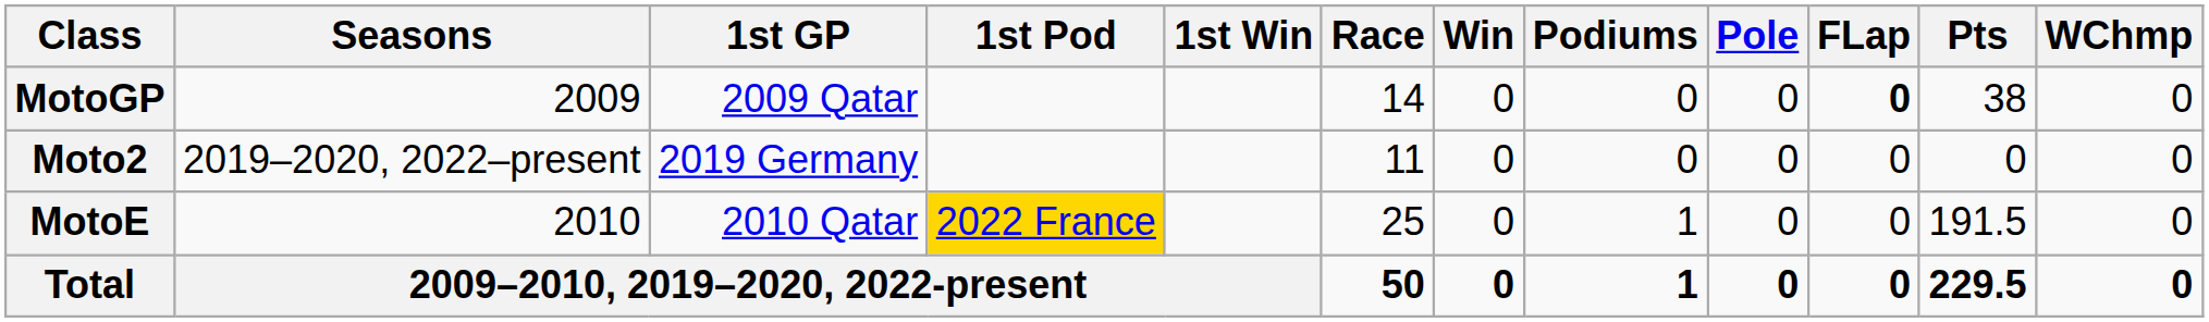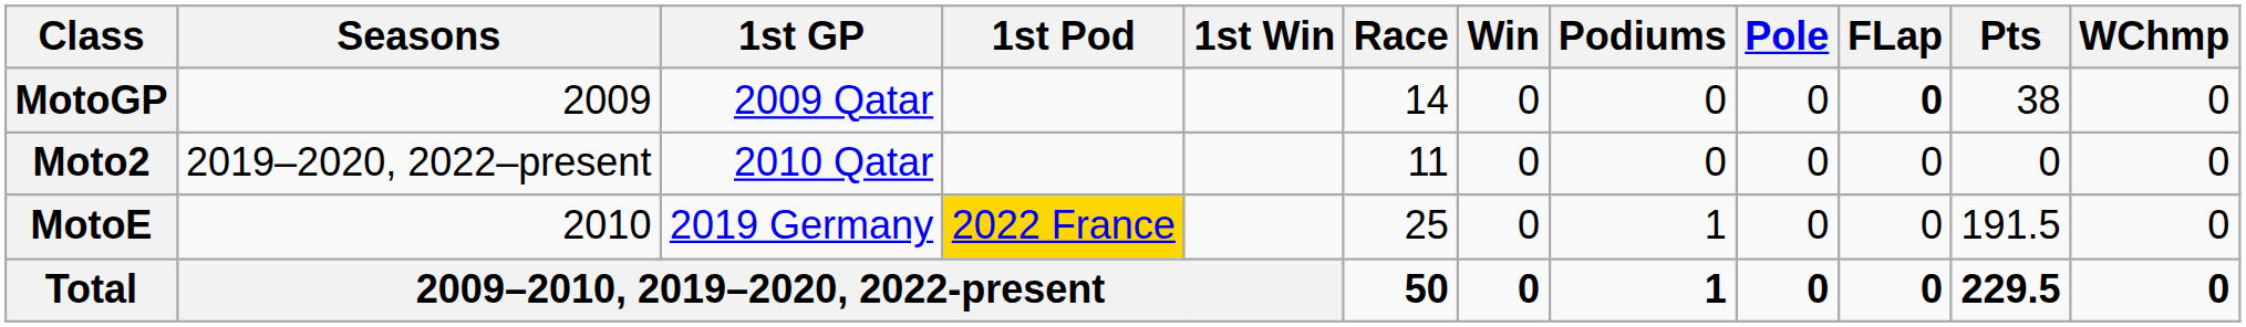 <table class="wikitable">
 <tr>
 <th>Class</th>
 <th>Seasons</th>
 <th>1st GP</th>
 <th>1st Pod</th>
 <th>1st Win</th>
 <th>Race</th>
 <th>Win</th>
 <th>Podiums</th>
 <th><a href='#'>Pole</a></th>
 <th>FLap</th>
 <th>Pts</th>
 <th>WChmp</th>
 </tr>
 <tr align="right">
 <th>MotoGP</th>
 <td>2009</td>
 <td><a href='#'>2009 Qatar</a></td>
 <td></td>
 <td></td>
 <td>14</td>
 <td>0</td>
 <td>0</td>
 <td>0</td>
 <td><strong>0</strong></td>
 <td>38</td>
 <td>0</td>
 </tr>
 <tr align="right">
 <th>Moto2</th>
 <td>2019–2020, 2022–present</td>
-<td><a href='#'>2019 Germany</a></td>
+<td><a href='#'>2010 Qatar</a></td>
 <td></td>
 <td></td>
 <td>11</td>
 <td>0</td>
 <td>0</td>
 <td>0</td>
 <td>0</td>
 <td>0</td>
 <td>0</td>
 </tr>
 <tr align="right">
 <th>MotoE</th>
 <td>2010</td>
-<td><a href='#'>2010 Qatar</a></td>
+<td><a href='#'>2019 Germany</a></td>
 <td style="background: gold;"><a href='#'>2022 France</a></td>
 <td></td>
 <td>25</td>
 <td>0</td>
 <td>1</td>
 <td>0</td>
 <td>0</td>
 <td>191.5</td>
 <td>0</td>
 </tr>
 <tr align="right">
 <th>Total</th>
 <th colspan=4>2009–2010, 2019–2020, 2022-present</th>
 <td><strong>50</strong></td>
 <td><strong>0</strong></td>
 <td><strong>1</strong></td>
 <td><strong>0</strong></td>
 <td><strong>0</strong></td>
 <td><strong>229.5</strong></td>
 <td><strong>0</strong></td>
 </tr>
 </table>
